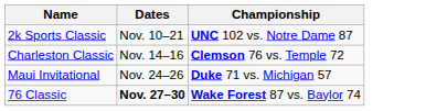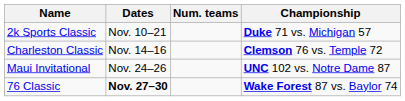 <table class="wikitable">
 <tr>
 <th>Name</th>
 <th>Dates</th>
+<th>Num. teams</th>
 <th>Championship</th>
 </tr>
 <tr>
 <td><a href='#'>2k Sports Classic</a></td>
 <td>Nov. 10–21</td>
-<td><strong><a href='#'>UNC</a></strong> 102 vs. <a href='#'>Notre Dame</a> 87</td>
+<td></td>
+<td><strong><a href='#'>Duke</a></strong> 71 vs. <a href='#'>Michigan</a> 57</td>
 </tr>
 <tr>
 <td><a href='#'>Charleston Classic</a></td>
 <td>Nov. 14–16</td>
+<td></td>
 <td><strong><a href='#'>Clemson</a></strong> 76 vs. <a href='#'>Temple</a> 72</td>
 </tr>
 <tr>
 <td><a href='#'>Maui Invitational</a></td>
 <td>Nov. 24–26</td>
-<td><strong><a href='#'>Duke</a></strong> 71 vs. <a href='#'>Michigan</a> 57</td>
+<td></td>
+<td><strong><a href='#'>UNC</a></strong> 102 vs. <a href='#'>Notre Dame</a> 87</td>
 </tr>
 <tr>
 <td><a href='#'>76 Classic</a></td>
 <td><strong>Nov. 27–30</strong></td>
+<td></td>
 <td><strong><a href='#'>Wake Forest</a></strong> 87 vs. <a href='#'>Baylor</a> 74</td>
 </tr>
 </table>
